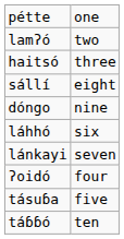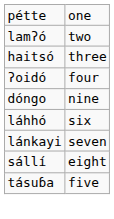 <table class="wikitable">
 <tr>
 <td>pétte</td>
 <td>one</td>
 </tr>
 <tr>
 <td>lamʔó</td>
 <td>two</td>
 </tr>
 <tr>
 <td>haitsó</td>
 <td>three</td>
 </tr>
 <tr>
-<td>sállí</td>
-<td>eight</td>
+<td>ʔoidó</td>
+<td>four</td>
 </tr>
 <tr>
 <td>dóngo</td>
 <td>nine</td>
 </tr>
 <tr>
 <td>láhhó</td>
 <td>six</td>
 </tr>
 <tr>
 <td>lánkayi</td>
 <td>seven</td>
 </tr>
 <tr>
-<td>ʔoidó</td>
-<td>four</td>
+<td>sállí</td>
+<td>eight</td>
 </tr>
 <tr>
 <td>tásuɓa</td>
 <td>five</td>
 </tr>
-<tr>
-<td>táɓɓó</td>
-<td>ten</td>
-</tr>
 </table>
